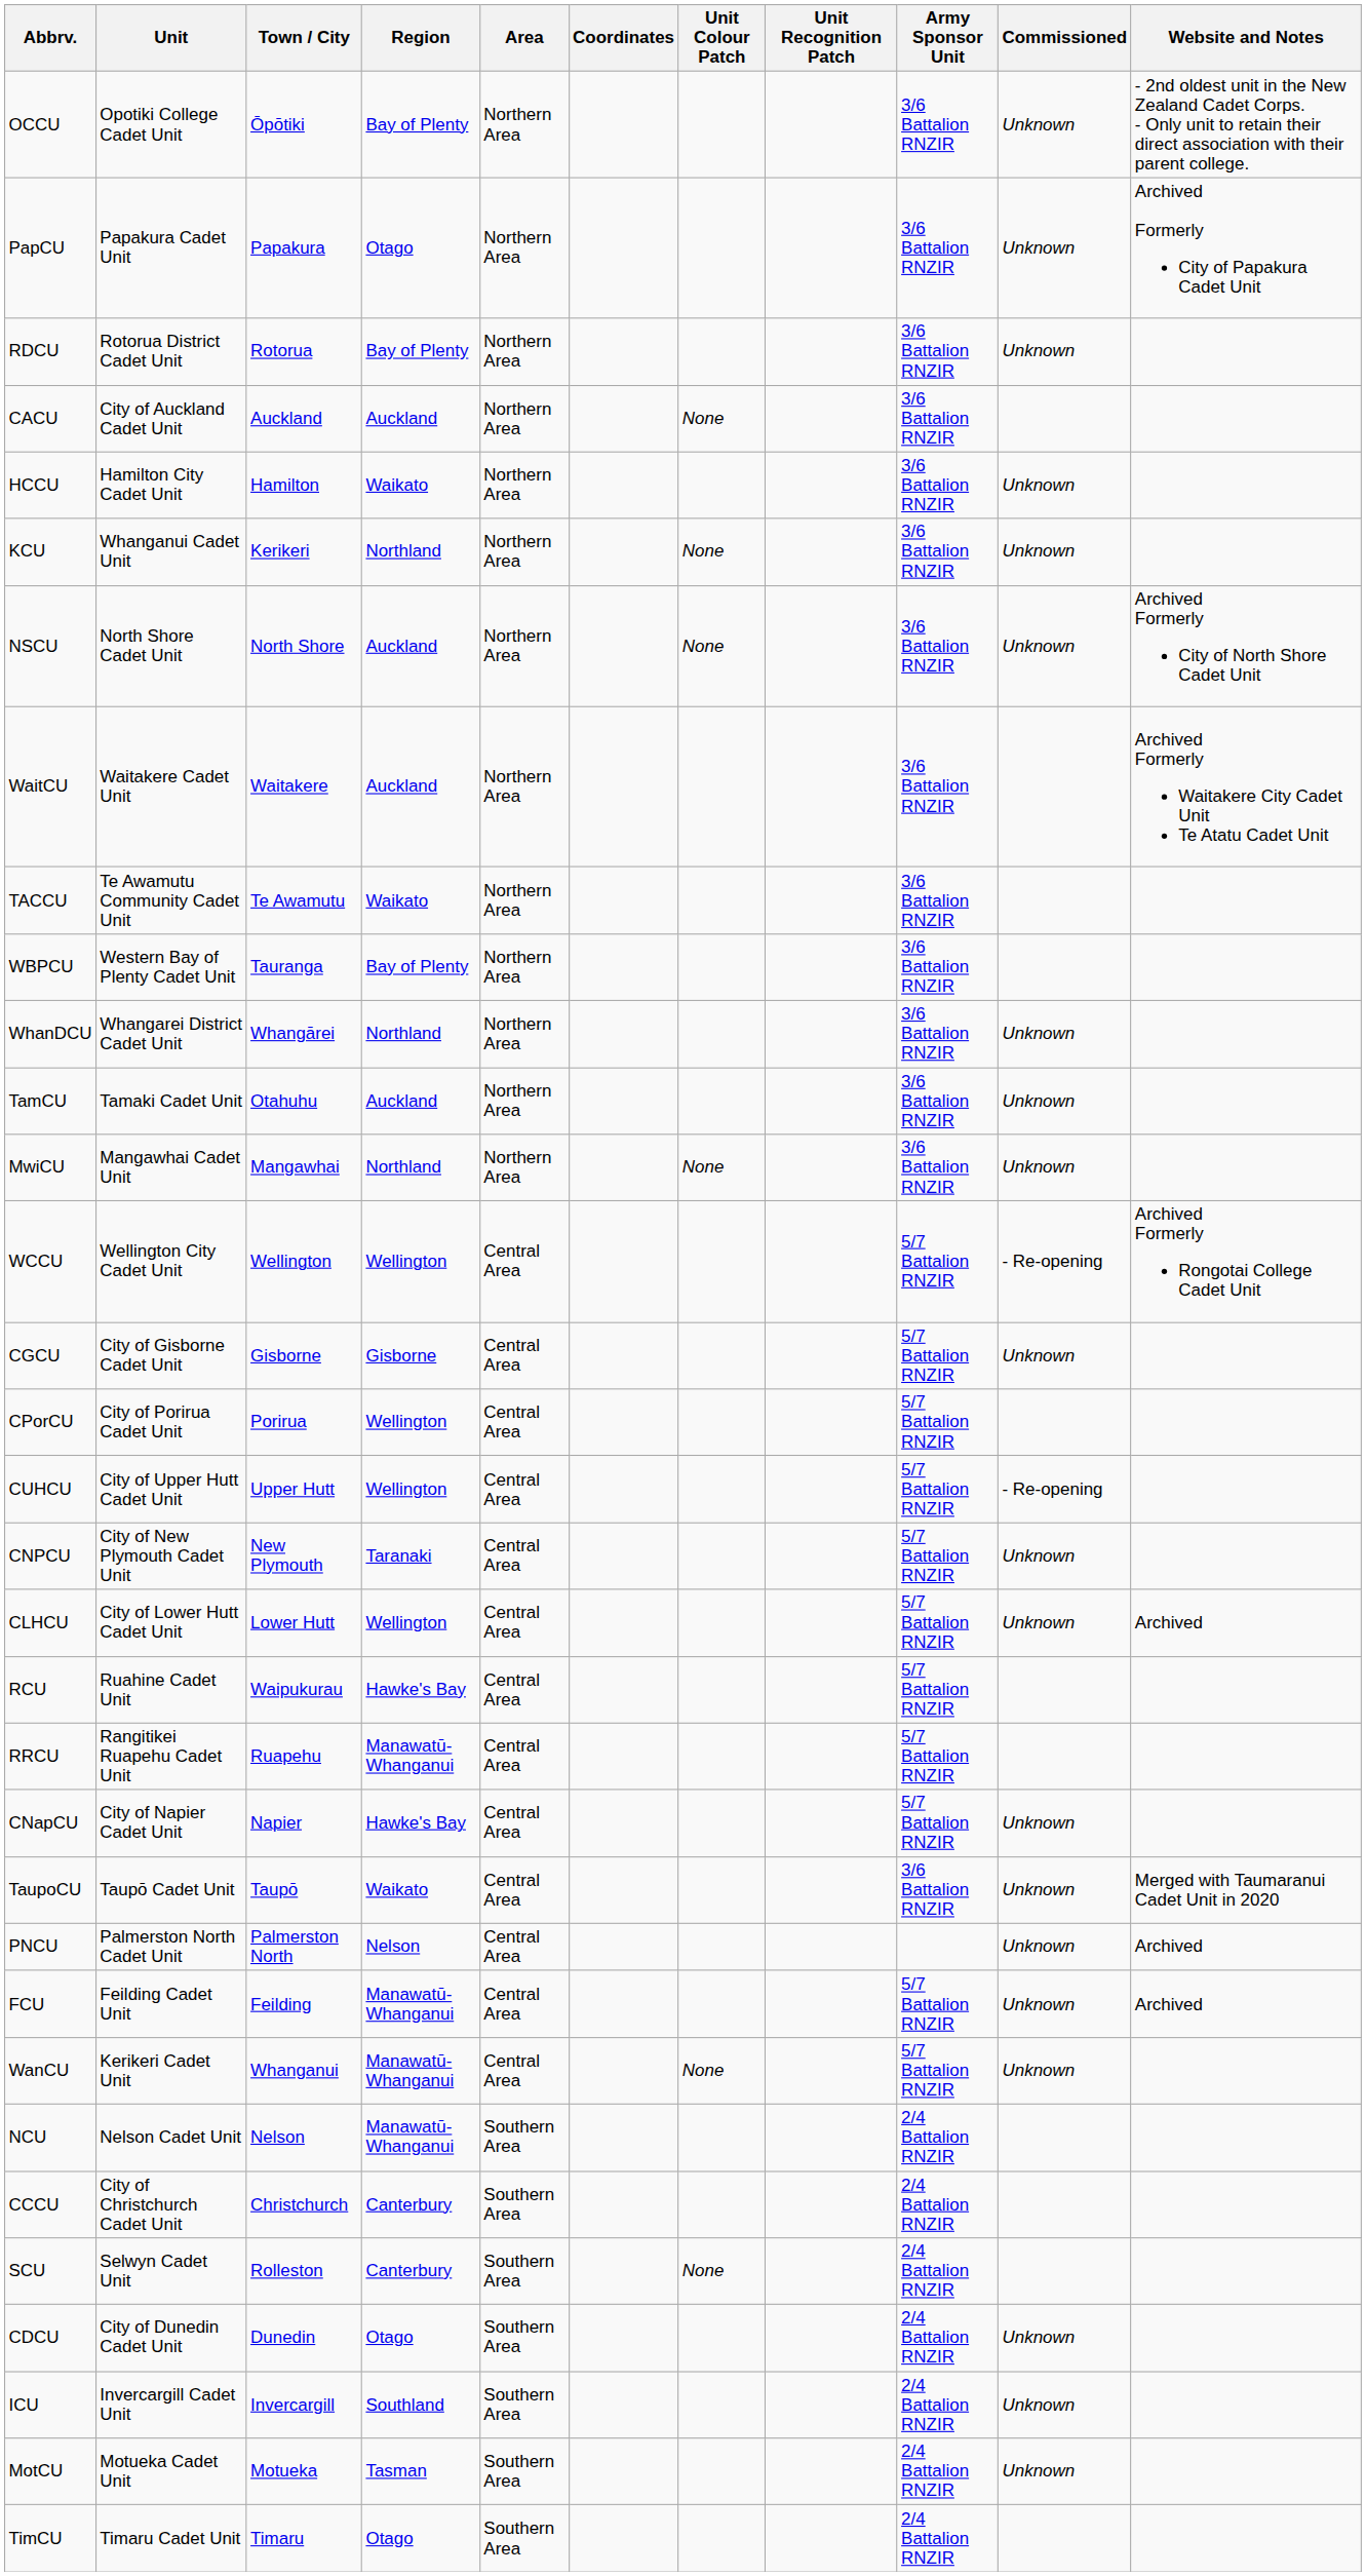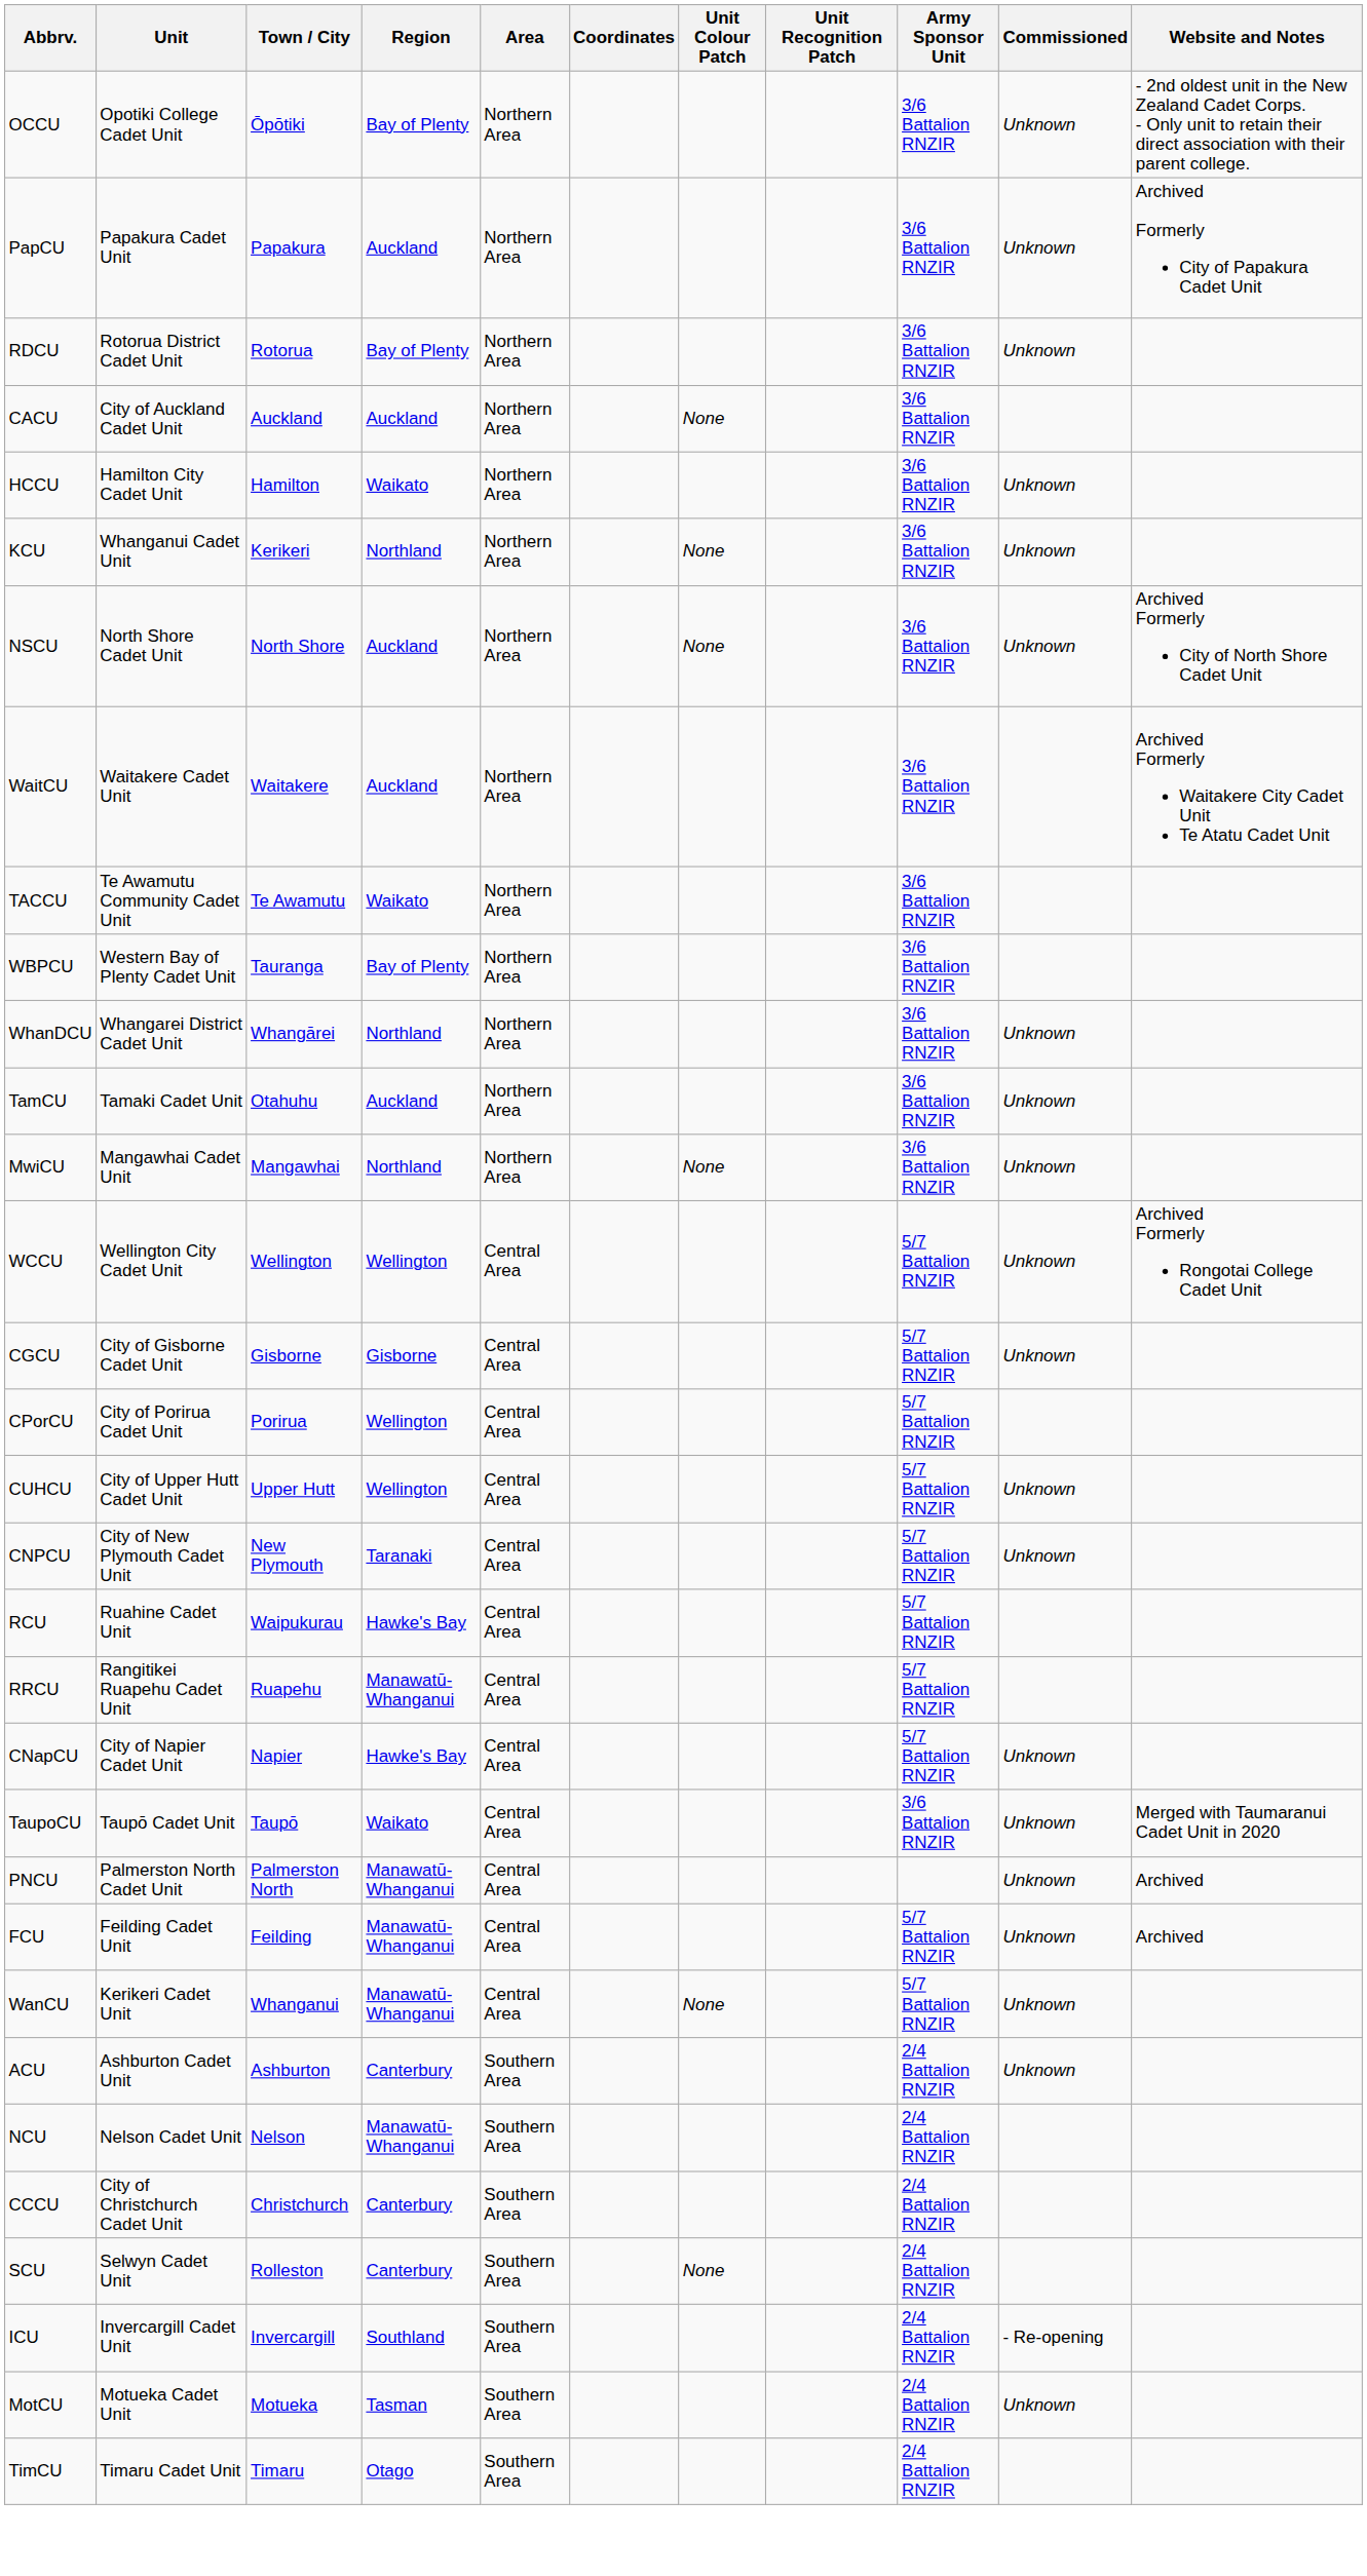 <table class="wikitable sortable">
 <tr>
 <th>Abbrv.</th>
 <th>Unit</th>
 <th>Town / City</th>
 <th>Region</th>
 <th>Area</th>
 <th>Coordinates</th>
 <th class="unsortable">Unit Colour Patch</th>
 <th>Unit Recognition Patch</th>
 <th>Army Sponsor Unit</th>
 <th data-sort-type="isoDate">Commissioned</th>
 <th class="unsortable">Website and Notes</th>
 </tr>
 <tr>
 <td>OCCU</td>
 <td>Opotiki College Cadet Unit</td>
 <td><a href='#'>Ōpōtiki</a></td>
 <td><a href='#'>Bay of Plenty</a></td>
 <td data-sort-value="1">Northern Area</td>
 <td></td>
 <td></td>
 <td></td>
 <td><a href='#'>3/6 Battalion RNZIR</a></td>
 <td><em>Unknown</em></td>
 <td>- 2nd oldest unit in the New Zealand Cadet Corps.<br>- Only unit to retain their direct association with their parent college.</td>
 </tr>
 <tr>
 <td>PapCU</td>
 <td>Papakura Cadet Unit</td>
 <td><a href='#'>Papakura</a></td>
-<td><a href='#'>Otago</a></td>
+<td><a href='#'>Auckland</a></td>
 <td data-sort-value="1">Northern Area</td>
 <td></td>
 <td></td>
 <td></td>
 <td><a href='#'>3/6 Battalion RNZIR</a></td>
 <td><em>Unknown</em></td>
 <td>Archived <br><br>Formerly<ul><li>City of Papakura Cadet Unit</li></ul></td>
 </tr>
 <tr>
 <td>RDCU</td>
 <td>Rotorua District Cadet Unit</td>
 <td><a href='#'>Rotorua</a></td>
 <td><a href='#'>Bay of Plenty</a></td>
 <td data-sort-value="1">Northern Area</td>
 <td></td>
 <td></td>
 <td></td>
 <td><a href='#'>3/6 Battalion RNZIR</a></td>
 <td><em>Unknown</em></td>
 <td></td>
 </tr>
 <tr>
 <td>CACU</td>
 <td>City of Auckland Cadet Unit</td>
 <td><a href='#'>Auckland</a></td>
 <td><a href='#'>Auckland</a></td>
 <td data-sort-value="1">Northern Area</td>
 <td></td>
 <td><em>None</em></td>
 <td></td>
 <td><a href='#'>3/6 Battalion RNZIR</a></td>
 <td></td>
 <td></td>
 </tr>
 <tr>
 <td>HCCU</td>
 <td>Hamilton City Cadet Unit</td>
 <td><a href='#'>Hamilton</a></td>
 <td><a href='#'>Waikato</a></td>
 <td data-sort-value="1">Northern Area</td>
 <td></td>
 <td></td>
 <td></td>
 <td><a href='#'>3/6 Battalion RNZIR</a></td>
 <td><em>Unknown</em></td>
 <td></td>
 </tr>
 <tr>
 <td>KCU</td>
 <td>Whanganui Cadet Unit</td>
 <td><a href='#'>Kerikeri</a></td>
 <td><a href='#'>Northland</a></td>
 <td data-sort-value="1">Northern Area</td>
 <td></td>
 <td><em>None</em></td>
 <td></td>
 <td><a href='#'>3/6 Battalion RNZIR</a></td>
 <td><em>Unknown</em></td>
 <td></td>
 </tr>
 <tr>
 <td>NSCU</td>
 <td>North Shore Cadet Unit</td>
 <td><a href='#'>North Shore</a></td>
 <td><a href='#'>Auckland</a></td>
 <td data-sort-value="1">Northern Area</td>
 <td></td>
 <td><em>None</em></td>
 <td></td>
 <td><a href='#'>3/6 Battalion RNZIR</a></td>
 <td><em>Unknown</em></td>
 <td>Archived <br>Formerly<ul><li>City of North Shore Cadet Unit</li></ul></td>
 </tr>
 <tr>
 <td>WaitCU</td>
 <td>Waitakere Cadet Unit</td>
 <td><a href='#'>Waitakere</a></td>
 <td><a href='#'>Auckland</a></td>
 <td data-sort-value="1">Northern Area</td>
 <td></td>
 <td></td>
 <td></td>
 <td><a href='#'>3/6 Battalion RNZIR</a></td>
 <td> </td>
 <td><br>Archived <br>Formerly<ul><li>Waitakere City Cadet Unit</li><li>Te Atatu Cadet Unit</li></ul></td>
 </tr>
 <tr>
 <td>TACCU</td>
 <td>Te Awamutu Community Cadet Unit</td>
 <td><a href='#'>Te Awamutu</a></td>
 <td><a href='#'>Waikato</a></td>
 <td data-sort-value="1">Northern Area</td>
 <td></td>
 <td></td>
 <td></td>
 <td><a href='#'>3/6 Battalion RNZIR</a></td>
 <td></td>
 <td></td>
 </tr>
 <tr>
 <td>WBPCU</td>
 <td>Western Bay of Plenty Cadet Unit</td>
 <td><a href='#'>Tauranga</a></td>
 <td><a href='#'>Bay of Plenty</a></td>
 <td data-sort-value="1">Northern Area</td>
 <td></td>
 <td></td>
 <td></td>
 <td><a href='#'>3/6 Battalion RNZIR</a></td>
 <td></td>
 <td></td>
 </tr>
 <tr>
 <td>WhanDCU</td>
 <td>Whangarei District Cadet Unit</td>
 <td><a href='#'>Whangārei</a></td>
 <td><a href='#'>Northland</a></td>
 <td data-sort-value="1">Northern Area</td>
 <td></td>
 <td></td>
 <td></td>
 <td><a href='#'>3/6 Battalion RNZIR</a></td>
 <td><em>Unknown</em></td>
 <td></td>
 </tr>
 <tr>
 <td>TamCU</td>
 <td>Tamaki Cadet Unit</td>
 <td><a href='#'>Otahuhu</a></td>
 <td><a href='#'>Auckland</a></td>
 <td data-sort-value="1">Northern Area</td>
 <td></td>
 <td></td>
 <td></td>
 <td><a href='#'>3/6 Battalion RNZIR</a></td>
 <td><em>Unknown</em></td>
 <td></td>
 </tr>
 <tr>
 <td>MwiCU</td>
 <td>Mangawhai Cadet Unit</td>
 <td><a href='#'>Mangawhai</a></td>
 <td><a href='#'>Northland</a></td>
 <td data-sort-value="1">Northern Area</td>
 <td></td>
 <td><em>None</em></td>
 <td></td>
 <td><a href='#'>3/6 Battalion RNZIR</a></td>
 <td><em>Unknown</em></td>
 <td></td>
 </tr>
 <tr>
 <td>WCCU</td>
 <td>Wellington City Cadet Unit</td>
 <td><a href='#'>Wellington</a></td>
 <td><a href='#'>Wellington</a></td>
 <td data-sort-value="2">Central Area</td>
 <td></td>
 <td></td>
 <td></td>
 <td><a href='#'>5/7 Battalion RNZIR</a></td>
-<td> - Re-opening</td>
+<td><em>Unknown</em></td>
 <td>Archived <br>Formerly<ul><li>Rongotai College Cadet Unit</li></ul></td>
 </tr>
 <tr>
 <td>CGCU</td>
 <td>City of Gisborne Cadet Unit</td>
 <td><a href='#'>Gisborne</a></td>
 <td><a href='#'>Gisborne</a></td>
 <td data-sort-value="2">Central Area</td>
 <td></td>
 <td></td>
 <td></td>
 <td><a href='#'>5/7 Battalion RNZIR</a></td>
 <td><em>Unknown</em></td>
 <td></td>
 </tr>
 <tr>
 <td>CPorCU</td>
 <td>City of Porirua Cadet Unit</td>
 <td><a href='#'>Porirua</a></td>
 <td><a href='#'>Wellington</a></td>
 <td data-sort-value="2">Central Area</td>
 <td></td>
 <td></td>
 <td></td>
 <td><a href='#'>5/7 Battalion RNZIR</a></td>
 <td></td>
 <td></td>
 </tr>
 <tr>
 <td>CUHCU</td>
 <td>City of Upper Hutt Cadet Unit</td>
 <td><a href='#'>Upper Hutt</a></td>
 <td><a href='#'>Wellington</a></td>
 <td data-sort-value="2">Central Area</td>
 <td></td>
 <td></td>
 <td></td>
 <td><a href='#'>5/7 Battalion RNZIR</a></td>
-<td> - Re-opening</td>
+<td><em>Unknown</em></td>
 <td></td>
 </tr>
 <tr>
 <td>CNPCU</td>
 <td>City of New Plymouth Cadet Unit</td>
 <td><a href='#'>New Plymouth</a></td>
 <td><a href='#'>Taranaki</a></td>
 <td data-sort-value="2">Central Area</td>
 <td></td>
 <td></td>
 <td></td>
 <td><a href='#'>5/7 Battalion RNZIR</a></td>
 <td><em>Unknown</em></td>
 <td></td>
-</tr>
-<tr>
-<td>CLHCU</td>
-<td>City of Lower Hutt Cadet Unit</td>
-<td><a href='#'>Lower Hutt</a></td>
-<td><a href='#'>Wellington</a></td>
-<td data-sort-value="2">Central Area</td>
-<td></td>
-<td></td>
-<td></td>
-<td><a href='#'>5/7 Battalion RNZIR</a></td>
-<td><em>Unknown</em></td>
-<td>Archived </td>
 </tr>
 <tr>
 <td>RCU</td>
 <td>Ruahine Cadet Unit</td>
 <td><a href='#'>Waipukurau</a></td>
 <td><a href='#'>Hawke's Bay</a></td>
 <td data-sort-value="2">Central Area</td>
 <td></td>
 <td></td>
 <td></td>
 <td><a href='#'>5/7 Battalion RNZIR</a></td>
 <td></td>
 <td></td>
 </tr>
 <tr>
 <td>RRCU</td>
 <td>Rangitikei Ruapehu Cadet Unit</td>
 <td><a href='#'>Ruapehu</a></td>
 <td><a href='#'>Manawatū-Whanganui</a></td>
 <td data-sort-value="2">Central Area</td>
 <td></td>
 <td></td>
 <td></td>
 <td><a href='#'>5/7 Battalion RNZIR</a></td>
 <td></td>
 </tr>
 <tr>
 <td>CNapCU</td>
 <td>City of Napier Cadet Unit</td>
 <td><a href='#'>Napier</a></td>
 <td><a href='#'>Hawke's Bay</a></td>
 <td data-sort-value="2">Central Area</td>
 <td></td>
 <td></td>
 <td></td>
 <td><a href='#'>5/7 Battalion RNZIR</a></td>
 <td><em>Unknown</em></td>
 <td></td>
 </tr>
 <tr>
 <td>TaupoCU</td>
 <td>Taupō Cadet Unit</td>
 <td><a href='#'>Taupō</a></td>
 <td><a href='#'>Waikato</a></td>
 <td data-sort-value="2">Central Area</td>
 <td></td>
 <td></td>
 <td></td>
 <td><a href='#'>3/6 Battalion RNZIR</a></td>
 <td><em>Unknown</em></td>
 <td>Merged with Taumaranui Cadet Unit in 2020<br></td>
 </tr>
 <tr>
 <td>PNCU</td>
 <td>Palmerston North Cadet Unit</td>
 <td><a href='#'>Palmerston North</a></td>
-<td><a href='#'>Nelson</a></td>
+<td><a href='#'>Manawatū-Whanganui</a></td>
 <td data-sort-value="2">Central Area</td>
 <td></td>
 <td></td>
 <td></td>
 <td></td>
 <td><em>Unknown</em></td>
 <td>Archived </td>
 </tr>
 <tr>
 <td>FCU</td>
 <td>Feilding Cadet Unit</td>
 <td><a href='#'>Feilding</a></td>
 <td><a href='#'>Manawatū-Whanganui</a></td>
 <td data-sort-value="2">Central Area</td>
 <td></td>
 <td></td>
 <td></td>
 <td><a href='#'>5/7 Battalion RNZIR</a></td>
 <td><em>Unknown</em></td>
 <td>Archived </td>
 </tr>
 <tr>
 <td>WanCU</td>
 <td>Kerikeri Cadet Unit</td>
 <td><a href='#'>Whanganui</a></td>
 <td><a href='#'>Manawatū-Whanganui</a></td>
 <td data-sort-value="2">Central Area</td>
 <td></td>
 <td><em>None</em></td>
 <td></td>
 <td><a href='#'>5/7 Battalion RNZIR</a></td>
+<td><em>Unknown</em></td>
+<td></td>
+</tr>
+<tr>
+<td>ACU</td>
+<td>Ashburton Cadet Unit</td>
+<td><a href='#'>Ashburton</a></td>
+<td><a href='#'>Canterbury</a></td>
+<td data-sort-value="3">Southern Area</td>
+<td></td>
+<td></td>
+<td></td>
+<td><a href='#'>2/4 Battalion RNZIR</a></td>
 <td><em>Unknown</em></td>
 <td></td>
 </tr>
 <tr>
 <td>NCU</td>
 <td>Nelson Cadet Unit</td>
 <td><a href='#'>Nelson</a></td>
 <td><a href='#'>Manawatū-Whanganui</a></td>
 <td data-sort-value="3">Southern Area</td>
 <td></td>
 <td></td>
 <td></td>
 <td><a href='#'>2/4 Battalion RNZIR</a></td>
 <td></td>
 <td></td>
 </tr>
 <tr>
 <td>CCCU</td>
 <td>City of Christchurch Cadet Unit</td>
 <td><a href='#'>Christchurch</a></td>
 <td><a href='#'>Canterbury</a></td>
 <td data-sort-value="3">Southern Area</td>
 <td></td>
 <td></td>
 <td></td>
 <td><a href='#'>2/4 Battalion RNZIR</a></td>
 <td></td>
 <td></td>
 </tr>
 <tr>
 <td>SCU</td>
 <td>Selwyn Cadet Unit</td>
 <td><a href='#'>Rolleston</a></td>
 <td><a href='#'>Canterbury</a></td>
 <td>Southern Area</td>
 <td></td>
 <td><em>None</em></td>
 <td></td>
 <td><a href='#'>2/4 Battalion RNZIR</a></td>
 <td></td>
 <td></td>
 </tr>
 <tr>
-<td>CDCU</td>
-<td>City of Dunedin Cadet Unit</td>
-<td><a href='#'>Dunedin</a></td>
-<td><a href='#'>Otago</a></td>
-<td data-sort-value="3">Southern Area</td>
-<td></td>
-<td></td>
-<td></td>
-<td><a href='#'>2/4 Battalion RNZIR</a></td>
-<td><em>Unknown</em></td>
-<td></td>
-</tr>
-<tr>
 <td>ICU</td>
 <td>Invercargill Cadet Unit</td>
 <td><a href='#'>Invercargill</a></td>
 <td><a href='#'>Southland</a></td>
 <td data-sort-value="3">Southern Area</td>
 <td></td>
 <td></td>
 <td></td>
 <td><a href='#'>2/4 Battalion RNZIR</a></td>
-<td><em>Unknown</em></td>
+<td> - Re-opening</td>
 <td></td>
 </tr>
 <tr>
 <td>MotCU</td>
 <td>Motueka Cadet Unit</td>
 <td><a href='#'>Motueka</a></td>
 <td><a href='#'>Tasman</a></td>
 <td data-sort-value="3">Southern Area</td>
 <td></td>
 <td></td>
 <td></td>
 <td><a href='#'>2/4 Battalion RNZIR</a></td>
 <td><em>Unknown</em></td>
 <td></td>
 </tr>
 <tr>
 <td>TimCU</td>
 <td>Timaru Cadet Unit</td>
 <td><a href='#'>Timaru</a></td>
 <td><a href='#'>Otago</a></td>
 <td data-sort-value="3">Southern Area</td>
 <td></td>
 <td></td>
 <td></td>
 <td><a href='#'>2/4 Battalion RNZIR</a></td>
 <td></td>
 <td></td>
 </tr>
 </table>
